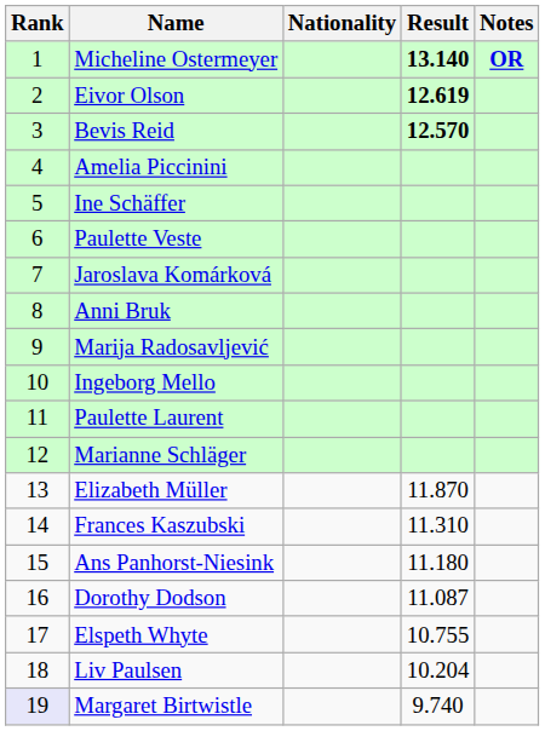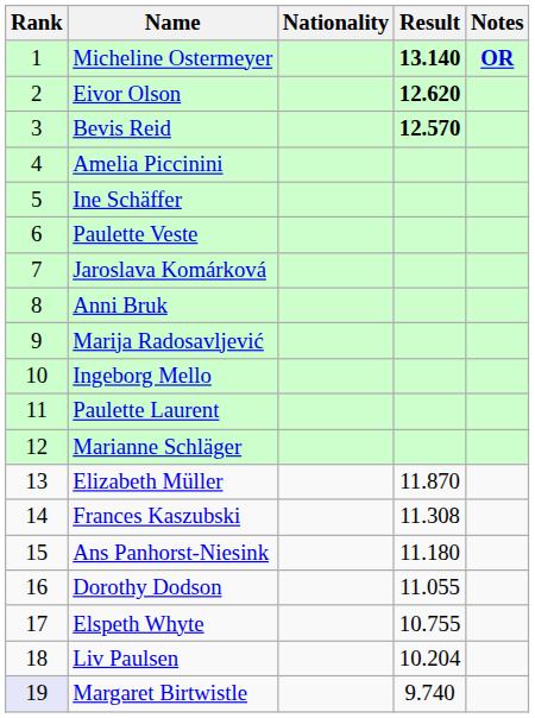 <table class="wikitable sortable" style="text-align:center">
 <tr>
 <th>Rank</th>
 <th>Name</th>
 <th>Nationality</th>
 <th>Result</th>
 <th>Notes</th>
 </tr>
 <tr bgcolor=#ccffcc>
 <td>1</td>
 <td align=left><a href='#'>Micheline Ostermeyer</a></td>
 <td align=left></td>
 <td><strong>13.140</strong></td>
 <td> <strong><a href='#'>OR</a></strong></td>
 </tr>
 <tr bgcolor=#ccffcc>
 <td>2</td>
 <td align=left><a href='#'>Eivor Olson</a></td>
 <td align=left></td>
-<td><strong>12.619</strong></td>
+<td><strong>12.620</strong></td>
 <td></td>
 </tr>
 <tr bgcolor=#ccffcc>
 <td>3</td>
 <td align=left><a href='#'>Bevis Reid</a></td>
 <td align=left></td>
 <td><strong>12.570</strong></td>
 <td></td>
 </tr>
 <tr bgcolor=#ccffcc>
 <td>4</td>
 <td align=left><a href='#'>Amelia Piccinini</a></td>
 <td align=left></td>
 <td></td>
 <td></td>
 </tr>
 <tr bgcolor=#ccffcc>
 <td>5</td>
 <td align=left><a href='#'>Ine Schäffer</a></td>
 <td align=left></td>
 <td></td>
 <td></td>
 </tr>
 <tr bgcolor=#ccffcc>
 <td>6</td>
 <td align=left><a href='#'>Paulette Veste</a></td>
 <td align=left></td>
 <td></td>
 <td></td>
 </tr>
 <tr bgcolor=#ccffcc>
 <td>7</td>
 <td align=left><a href='#'>Jaroslava Komárková</a></td>
 <td align=left></td>
 <td></td>
 <td></td>
 </tr>
 <tr bgcolor=#ccffcc>
 <td>8</td>
 <td align=left><a href='#'>Anni Bruk</a></td>
 <td align=left></td>
 <td></td>
 <td></td>
 </tr>
 <tr bgcolor=#ccffcc>
 <td>9</td>
 <td align=left><a href='#'>Marija Radosavljević</a></td>
 <td align=left></td>
 <td></td>
 <td></td>
 </tr>
 <tr bgcolor=#ccffcc>
 <td>10</td>
 <td align=left><a href='#'>Ingeborg Mello</a></td>
 <td align=left></td>
 <td></td>
 <td></td>
 </tr>
 <tr bgcolor=#ccffcc>
 <td>11</td>
 <td align=left><a href='#'>Paulette Laurent</a></td>
 <td align=left></td>
 <td></td>
 <td></td>
 </tr>
 <tr bgcolor=#ccffcc>
 <td>12</td>
 <td align=left><a href='#'>Marianne Schläger</a></td>
 <td align=left></td>
 <td></td>
 <td></td>
 </tr>
 <tr>
 <td>13</td>
 <td align=left><a href='#'>Elizabeth Müller</a></td>
 <td align=left></td>
 <td>11.870</td>
 <td></td>
 </tr>
 <tr>
 <td>14</td>
 <td align=left><a href='#'>Frances Kaszubski</a></td>
 <td align=left></td>
-<td>11.310</td>
+<td>11.308</td>
 <td></td>
 </tr>
 <tr>
 <td>15</td>
 <td align=left><a href='#'>Ans Panhorst-Niesink</a></td>
 <td align=left></td>
 <td>11.180</td>
 <td></td>
 </tr>
 <tr>
 <td>16</td>
 <td align=left><a href='#'>Dorothy Dodson</a></td>
 <td align=left></td>
-<td>11.087</td>
+<td>11.055</td>
 <td></td>
 </tr>
 <tr>
 <td>17</td>
 <td align=left><a href='#'>Elspeth Whyte</a></td>
 <td align=left></td>
 <td>10.755</td>
 <td></td>
 </tr>
 <tr>
 <td>18</td>
 <td align=left><a href='#'>Liv Paulsen</a></td>
 <td align=left></td>
 <td>10.204</td>
 <td></td>
 </tr>
 <tr>
 <td style="background: lavender;">19</td>
 <td align=left><a href='#'>Margaret Birtwistle</a></td>
 <td align=left></td>
 <td>9.740</td>
 <td></td>
 </tr>
 </table>
